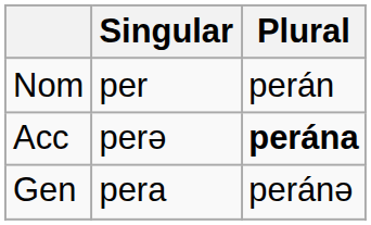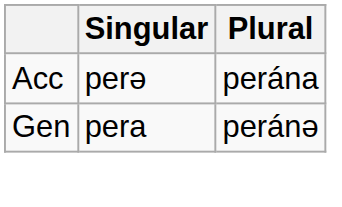 <table class="wikitable">
 <tr>
 <th></th>
 <th>Singular</th>
 <th>Plural</th>
 </tr>
 <tr>
-<td>Nom</td>
-<td>per</td>
-<td>perán</td>
-</tr>
-<tr>
 <td>Acc</td>
 <td>perə</td>
-<td><strong>perána</strong></td>
+<td>perána</td>
 </tr>
 <tr>
 <td>Gen</td>
 <td>pera</td>
 <td>peránə</td>
 </tr>
 </table>
